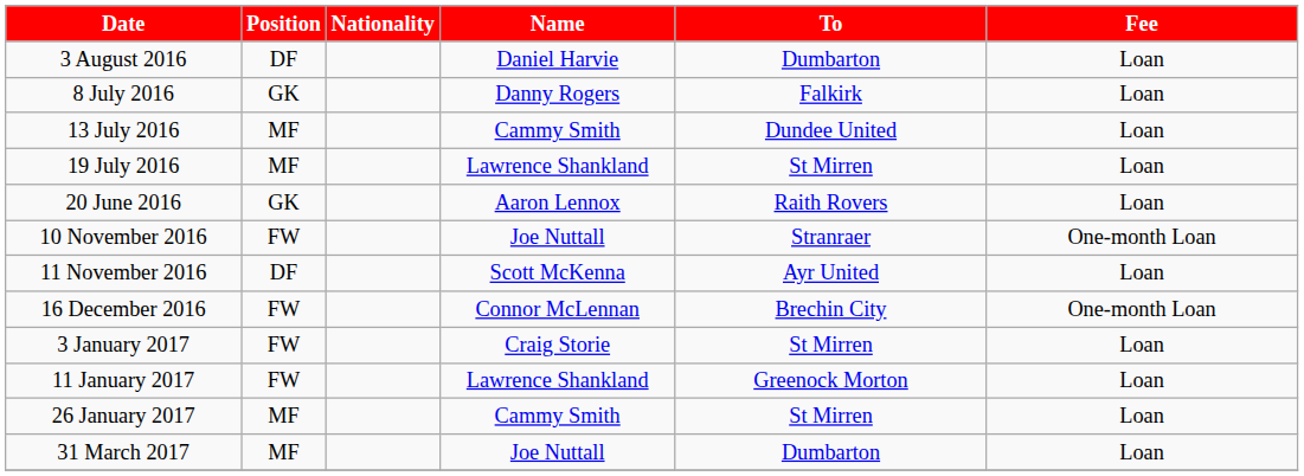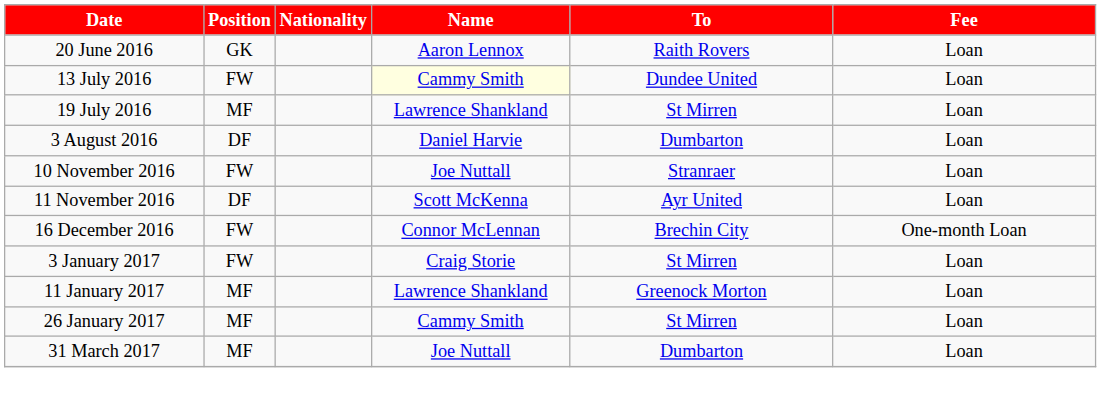 <table class="wikitable"  style="text-align:center; font-size:90%; ">
 <tr>
 <th style="background:#FF0000; color:#FFFFFF; width:150px;">Date</th>
 <th style="background:#FF0000; color:#FFFFFF; width:45px;">Position</th>
 <th style="background:#FF0000; color:#FFFFFF; width:45px;">Nationality</th>
 <th style="background:#FF0000; color:#FFFFFF; width:150px;">Name</th>
 <th style="background:#FF0000; color:#FFFFFF; width:200px;">To</th>
 <th style="background:#FF0000; color:#FFFFFF; width:200px;">Fee</th>
 </tr>
 <tr>
-<td>3 August 2016</td>
-<td>DF</td>
-<td></td>
-<td><a href='#'>Daniel Harvie</a></td>
-<td> <a href='#'>Dumbarton</a></td>
-<td>Loan</td>
-</tr>
-<tr>
-<td>8 July 2016</td>
+<td>20 June 2016</td>
 <td>GK</td>
 <td></td>
-<td><a href='#'>Danny Rogers</a></td>
-<td> <a href='#'>Falkirk</a></td>
+<td><a href='#'>Aaron Lennox</a></td>
+<td> <a href='#'>Raith Rovers</a></td>
 <td>Loan</td>
 </tr>
 <tr>
 <td>13 July 2016</td>
-<td>MF</td>
+<td>FW</td>
 <td></td>
-<td><a href='#'>Cammy Smith</a></td>
+<td style="background: lightyellow;"><a href='#'>Cammy Smith</a></td>
 <td> <a href='#'>Dundee United</a></td>
 <td>Loan</td>
 </tr>
 <tr>
 <td>19 July 2016</td>
 <td>MF</td>
 <td></td>
 <td><a href='#'>Lawrence Shankland</a></td>
 <td> <a href='#'>St Mirren</a></td>
 <td>Loan</td>
 </tr>
 <tr>
-<td>20 June 2016</td>
-<td>GK</td>
+<td>3 August 2016</td>
+<td>DF</td>
 <td></td>
-<td><a href='#'>Aaron Lennox</a></td>
-<td> <a href='#'>Raith Rovers</a></td>
+<td><a href='#'>Daniel Harvie</a></td>
+<td> <a href='#'>Dumbarton</a></td>
 <td>Loan</td>
 </tr>
 <tr>
 <td>10 November 2016</td>
 <td>FW</td>
 <td></td>
 <td><a href='#'>Joe Nuttall</a></td>
 <td> <a href='#'>Stranraer</a></td>
-<td>One-month Loan</td>
+<td>Loan</td>
 </tr>
 <tr>
 <td>11 November 2016</td>
 <td>DF</td>
 <td></td>
 <td><a href='#'>Scott McKenna</a></td>
 <td> <a href='#'>Ayr United</a></td>
 <td>Loan</td>
 </tr>
 <tr>
 <td>16 December 2016</td>
 <td>FW</td>
 <td></td>
 <td><a href='#'>Connor McLennan</a></td>
 <td> <a href='#'>Brechin City</a></td>
 <td>One-month Loan</td>
 </tr>
 <tr>
 <td>3 January 2017</td>
 <td>FW</td>
 <td></td>
 <td><a href='#'>Craig Storie</a></td>
 <td> <a href='#'>St Mirren</a></td>
 <td>Loan</td>
 </tr>
 <tr>
 <td>11 January 2017</td>
-<td>FW</td>
+<td>MF</td>
 <td></td>
 <td><a href='#'>Lawrence Shankland</a> </td>
 <td> <a href='#'>Greenock Morton</a></td>
 <td>Loan</td>
 </tr>
 <tr>
 <td>26 January 2017</td>
 <td>MF</td>
 <td></td>
 <td><a href='#'>Cammy Smith</a> </td>
 <td> <a href='#'>St Mirren</a></td>
 <td>Loan</td>
 </tr>
 <tr>
 <td>31 March 2017</td>
 <td>MF</td>
 <td></td>
 <td><a href='#'>Joe Nuttall</a> </td>
 <td> <a href='#'>Dumbarton</a></td>
 <td>Loan</td>
 </tr>
 <tr>
 </tr>
 </table>
